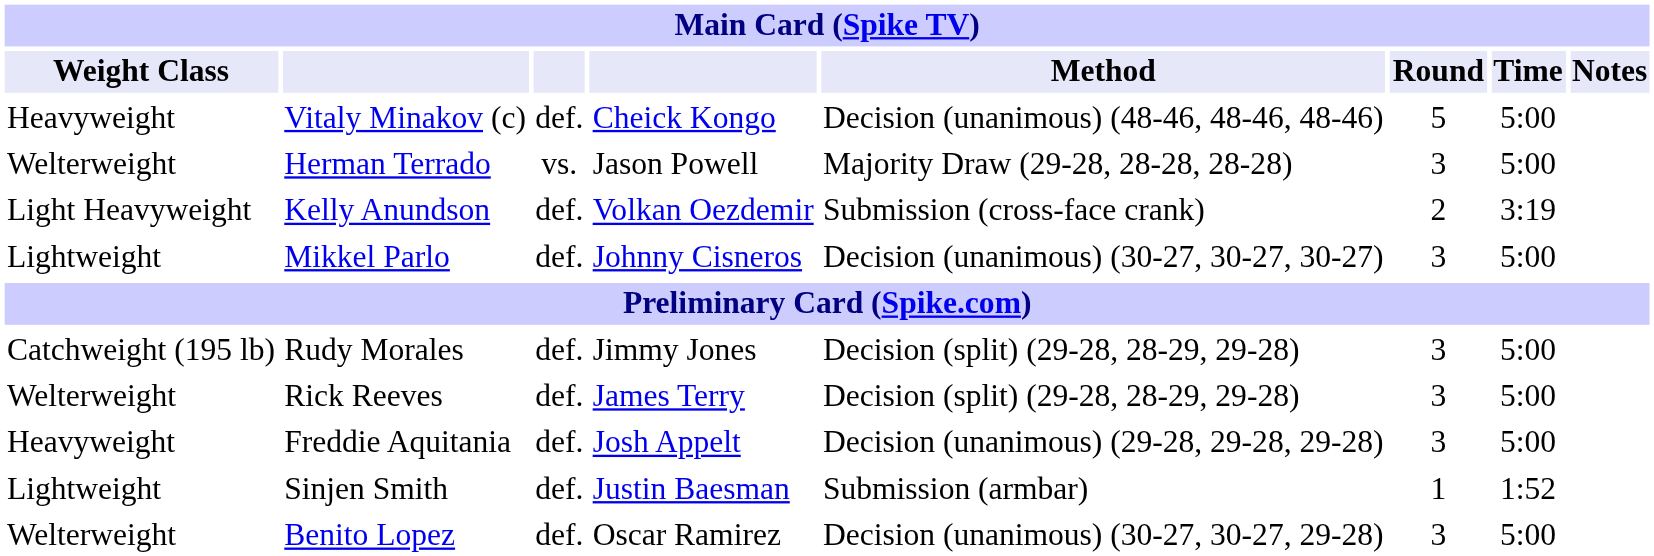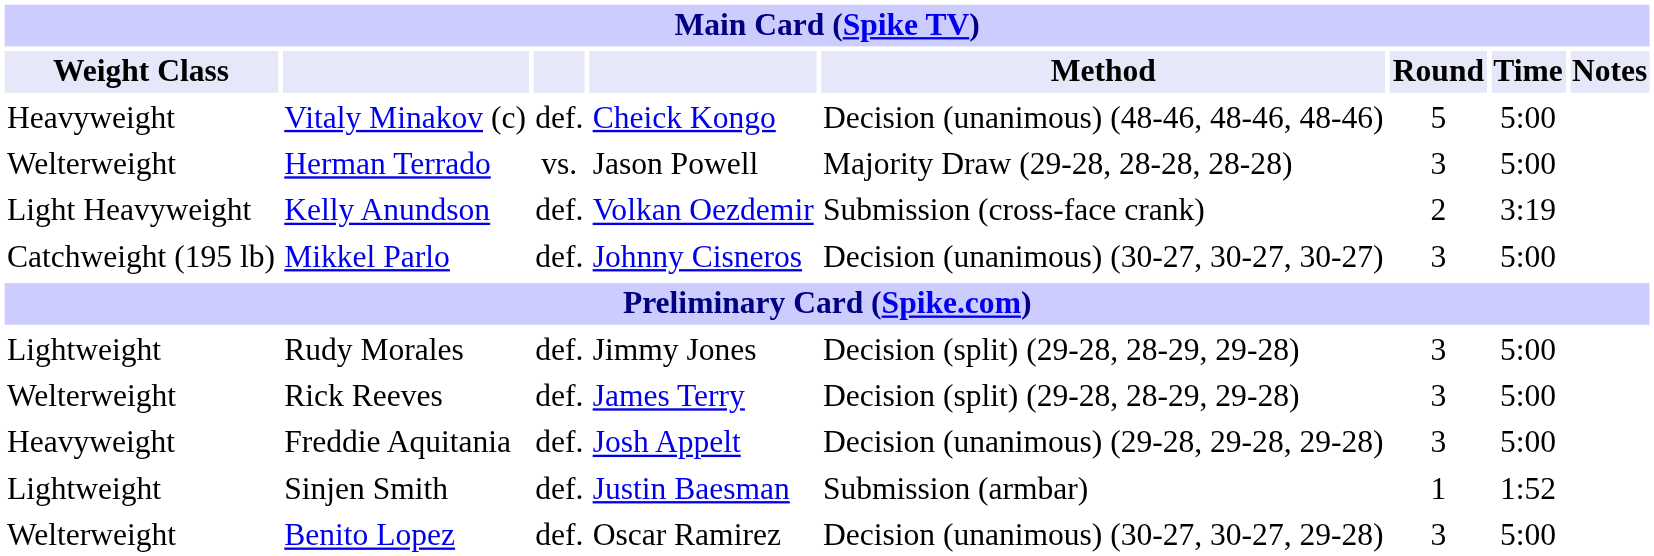 <table class="toccolours" style="font-size: 85%;">
 <tr>
 <th colspan="8" style="background:#ccf; color:navy; text-align:center;"><strong>Main Card (<a href='#'>Spike TV</a>)</strong></th>
 </tr>
 <tr>
 <th style="background:#e6e8fa; color:#000; text-align:center;">Weight Class</th>
 <th style="background:#e6e8fa; color:#000; text-align:center;"></th>
 <th style="background:#e6e8fa; color:#000; text-align:center;"></th>
 <th style="background:#e6e8fa; color:#000; text-align:center;"></th>
 <th style="background:#e6e8fa; color:#000; text-align:center;">Method</th>
 <th style="background:#e6e8fa; color:#000; text-align:center;">Round</th>
 <th style="background:#e6e8fa; color:#000; text-align:center;">Time</th>
 <th style="background:#e6e8fa; color:#000; text-align:center;">Notes</th>
 </tr>
 <tr>
 <td>Heavyweight</td>
 <td><a href='#'>Vitaly Minakov</a> (c)</td>
 <td align=center>def.</td>
 <td><a href='#'>Cheick Kongo</a></td>
 <td>Decision (unanimous) (48-46, 48-46, 48-46)</td>
 <td align=center>5</td>
 <td align=center>5:00</td>
 <td></td>
 </tr>
 <tr>
 <td>Welterweight</td>
 <td><a href='#'>Herman Terrado</a></td>
 <td align=center>vs.</td>
 <td>Jason Powell</td>
 <td>Majority Draw (29-28, 28-28, 28-28)</td>
 <td align=center>3</td>
 <td align=center>5:00</td>
 <td></td>
 </tr>
 <tr>
 <td>Light Heavyweight</td>
 <td><a href='#'>Kelly Anundson</a></td>
 <td align=center>def.</td>
 <td><a href='#'>Volkan Oezdemir</a></td>
 <td>Submission (cross-face crank)</td>
 <td align=center>2</td>
 <td align=center>3:19</td>
 <td></td>
 </tr>
 <tr>
-<td>Lightweight</td>
+<td>Catchweight (195 lb)</td>
 <td><a href='#'>Mikkel Parlo</a></td>
 <td align=center>def.</td>
 <td><a href='#'>Johnny Cisneros</a></td>
 <td>Decision (unanimous) (30-27, 30-27, 30-27)</td>
 <td align=center>3</td>
 <td align=center>5:00</td>
 <td></td>
 </tr>
 <tr>
 <th colspan="8" style="background:#ccf; color:navy; text-align:center;"><strong>Preliminary Card (<a href='#'>Spike.com</a>)</strong></th>
 </tr>
 <tr>
-<td>Catchweight (195 lb)</td>
+<td>Lightweight</td>
 <td>Rudy Morales</td>
 <td align=center>def.</td>
 <td>Jimmy Jones</td>
 <td>Decision (split) (29-28, 28-29, 29-28)</td>
 <td align=center>3</td>
 <td align=center>5:00</td>
 <td></td>
 </tr>
 <tr>
 <td>Welterweight</td>
 <td>Rick Reeves</td>
 <td align=center>def.</td>
 <td><a href='#'>James Terry</a></td>
 <td>Decision (split) (29-28, 28-29, 29-28)</td>
 <td align=center>3</td>
 <td align=center>5:00</td>
 <td></td>
 </tr>
 <tr>
 <td>Heavyweight</td>
 <td>Freddie Aquitania</td>
 <td align=center>def.</td>
 <td><a href='#'>Josh Appelt</a></td>
 <td>Decision (unanimous) (29-28, 29-28, 29-28)</td>
 <td align=center>3</td>
 <td align=center>5:00</td>
 <td></td>
 </tr>
 <tr>
 <td>Lightweight</td>
 <td>Sinjen Smith</td>
 <td align=center>def.</td>
 <td><a href='#'>Justin Baesman</a></td>
 <td>Submission (armbar)</td>
 <td align=center>1</td>
 <td align=center>1:52</td>
 <td></td>
 </tr>
 <tr>
 <td>Welterweight</td>
 <td><a href='#'>Benito Lopez</a></td>
 <td align=center>def.</td>
 <td>Oscar Ramirez</td>
 <td>Decision (unanimous) (30-27, 30-27, 29-28)</td>
 <td align=center>3</td>
 <td align=center>5:00</td>
 <td></td>
 </tr>
 </table>
